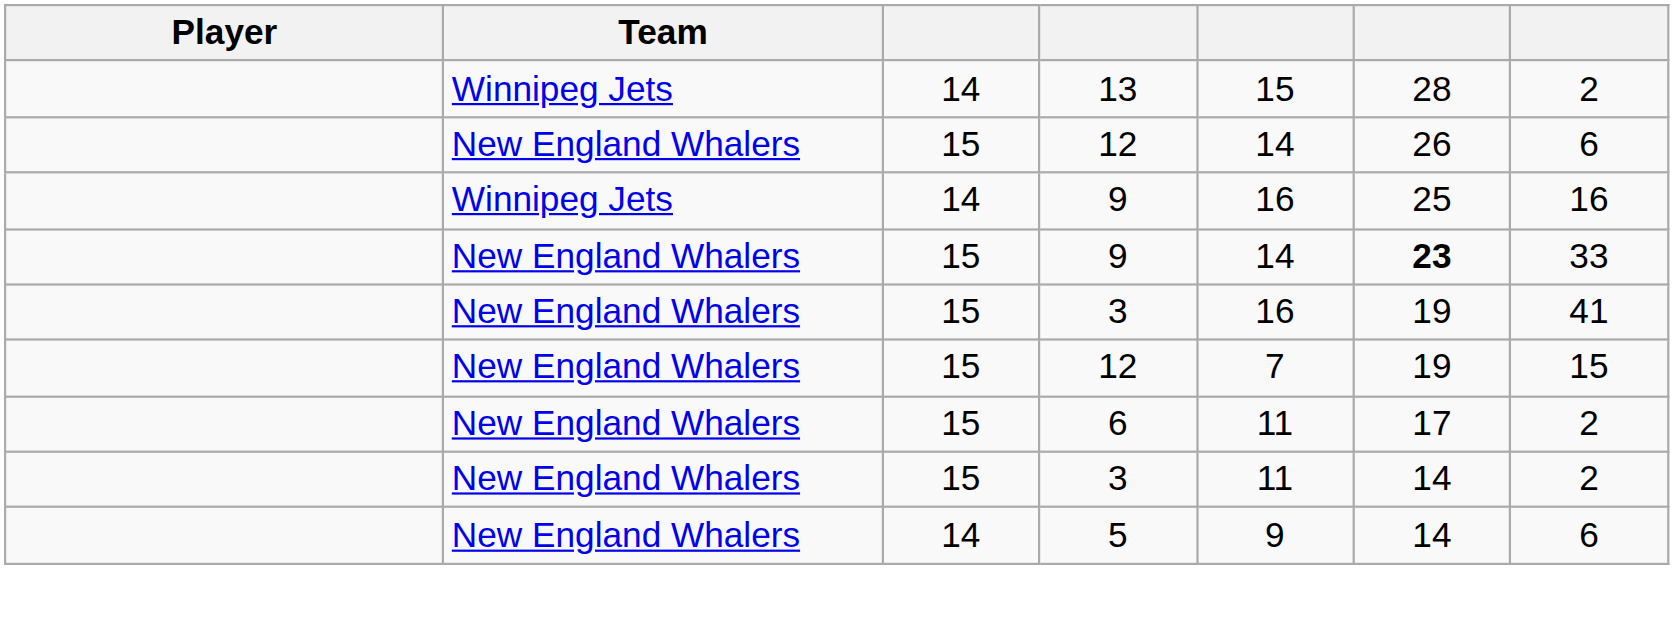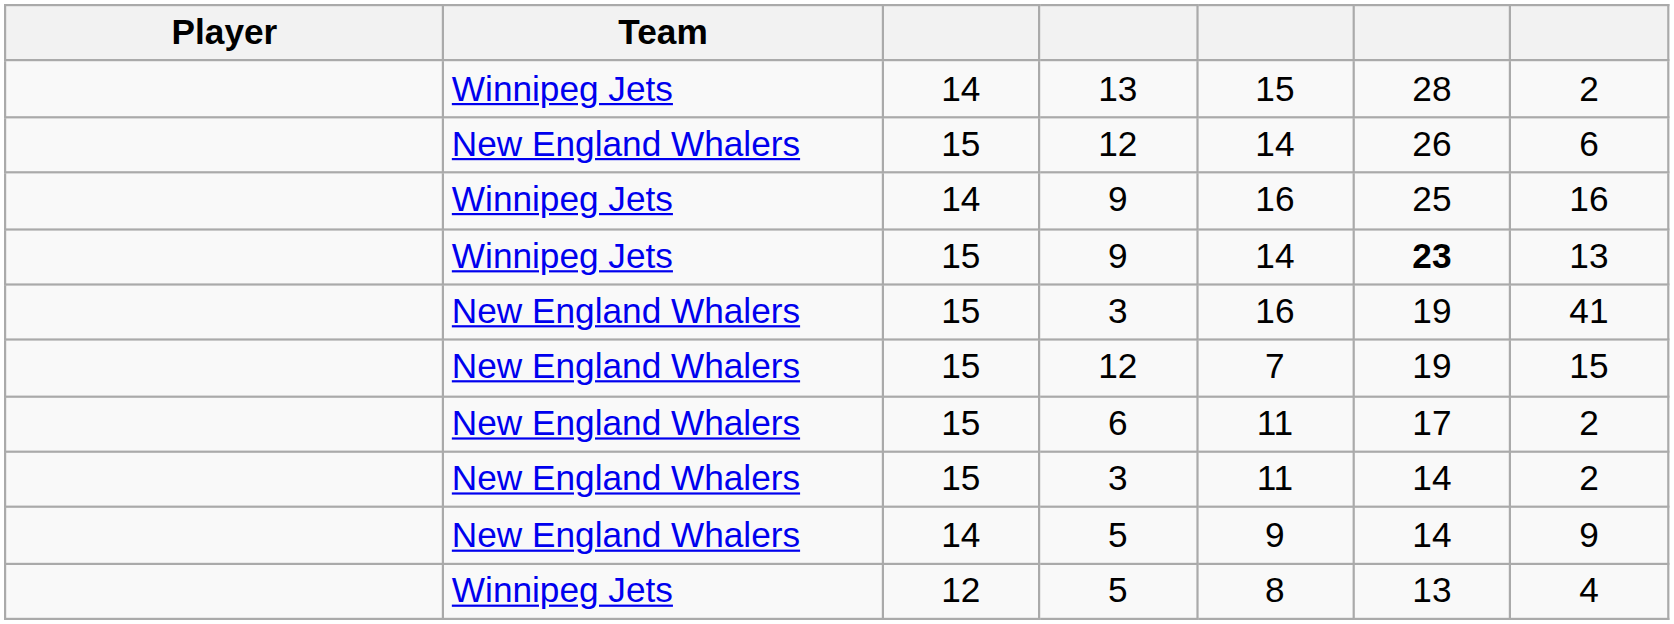 <table style="padding:3px; border-spacing:0; text-align:center;" class="wikitable sortable">
 <tr>
 <th style="width:12em">Player</th>
 <th style="width:12em">Team</th>
 <th style="width:4em"></th>
 <th style="width:4em"></th>
 <th style="width:4em"></th>
 <th style="width:4em"></th>
 <th style="width:4em"></th>
 </tr>
 <tr>
 <td align=left></td>
 <td align=left><a href='#'>Winnipeg Jets</a></td>
 <td>14</td>
 <td>13</td>
 <td>15</td>
 <td>28</td>
 <td>2</td>
 </tr>
 <tr>
 <td align=left></td>
 <td align=left><a href='#'>New England Whalers</a></td>
 <td>15</td>
 <td>12</td>
 <td>14</td>
 <td>26</td>
 <td>6</td>
 </tr>
 <tr>
 <td align=left></td>
 <td align=left><a href='#'>Winnipeg Jets</a></td>
 <td>14</td>
 <td>9</td>
 <td>16</td>
 <td>25</td>
 <td>16</td>
 </tr>
 <tr>
 <td align=left></td>
-<td align=left><a href='#'>New England Whalers</a></td>
+<td align=left><a href='#'>Winnipeg Jets</a></td>
 <td>15</td>
 <td>9</td>
 <td>14</td>
 <td><strong>23</strong></td>
-<td>33</td>
+<td>13</td>
 </tr>
 <tr>
 <td align=left></td>
 <td align=left><a href='#'>New England Whalers</a></td>
 <td>15</td>
 <td>3</td>
 <td>16</td>
 <td>19</td>
 <td>41</td>
 </tr>
 <tr>
 <td align=left></td>
 <td align=left><a href='#'>New England Whalers</a></td>
 <td>15</td>
 <td>12</td>
 <td>7</td>
 <td>19</td>
 <td>15</td>
 </tr>
 <tr>
 <td align=left></td>
 <td align=left><a href='#'>New England Whalers</a></td>
 <td>15</td>
 <td>6</td>
 <td>11</td>
 <td>17</td>
 <td>2</td>
 </tr>
 <tr>
 <td align=left></td>
 <td align=left><a href='#'>New England Whalers</a></td>
 <td>15</td>
 <td>3</td>
 <td>11</td>
 <td>14</td>
 <td>2</td>
 </tr>
 <tr>
 <td align=left></td>
 <td align=left><a href='#'>New England Whalers</a></td>
 <td>14</td>
 <td>5</td>
 <td>9</td>
 <td>14</td>
-<td>6</td>
+<td>9</td>
+</tr>
+<tr>
+<td align=left></td>
+<td align=left><a href='#'>Winnipeg Jets</a></td>
+<td>12</td>
+<td>5</td>
+<td>8</td>
+<td>13</td>
+<td>4</td>
 </tr>
 </table>
